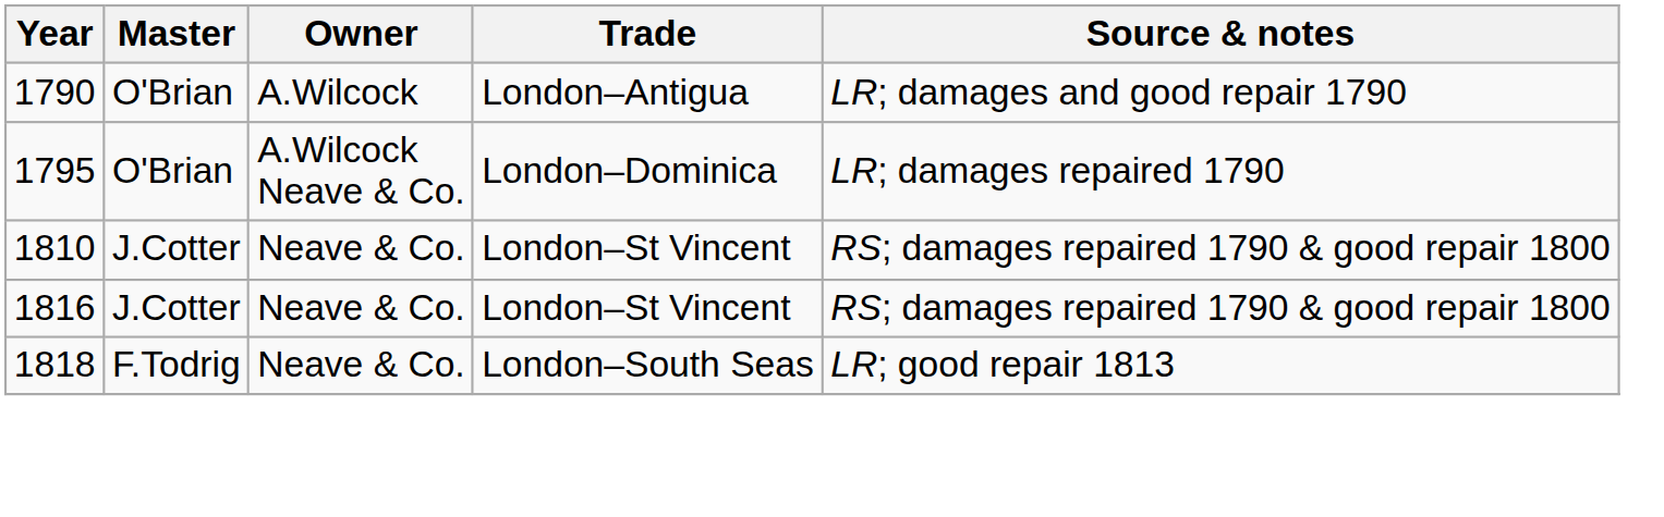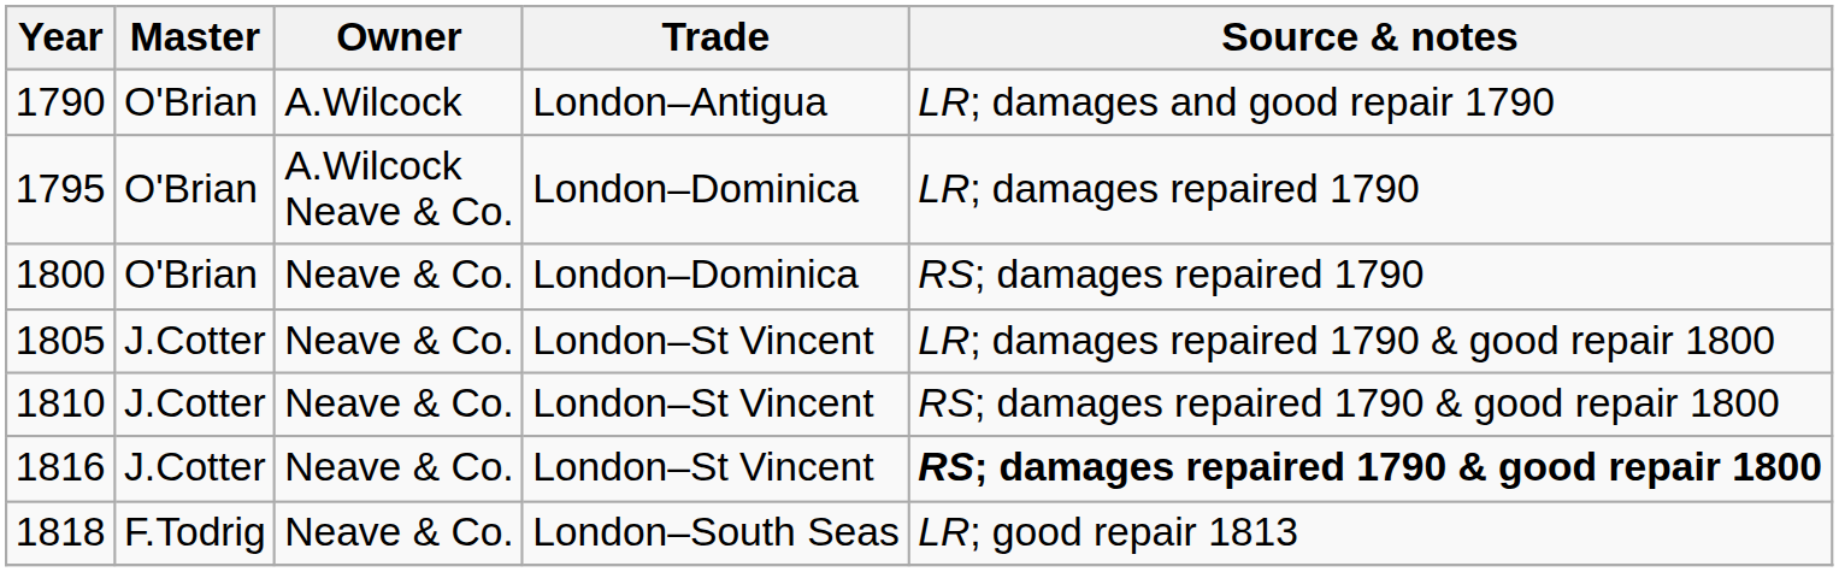 <table class=" wikitable">
 <tr>
 <th>Year</th>
 <th>Master</th>
 <th>Owner</th>
 <th>Trade</th>
 <th>Source & notes</th>
 </tr>
 <tr>
 <td>1790</td>
 <td>O'Brian</td>
 <td>A.Wilcock</td>
 <td>London–Antigua</td>
 <td><em>LR</em>; damages and good repair 1790</td>
 </tr>
 <tr>
 <td>1795</td>
 <td>O'Brian</td>
 <td>A.Wilcock<br>Neave & Co.</td>
 <td>London–Dominica</td>
 <td><em>LR</em>; damages repaired 1790</td>
 </tr>
 <tr>
+<td>1800</td>
+<td>O'Brian</td>
+<td>Neave & Co.</td>
+<td>London–Dominica</td>
+<td><em>RS</em>; damages repaired 1790</td>
+</tr>
+<tr>
+<td>1805</td>
+<td>J.Cotter</td>
+<td>Neave & Co.</td>
+<td>London–St Vincent</td>
+<td><em>LR</em>; damages repaired 1790 & good repair 1800</td>
+</tr>
+<tr>
 <td>1810</td>
 <td>J.Cotter</td>
 <td>Neave & Co.</td>
 <td>London–St Vincent</td>
 <td><em>RS</em>; damages repaired 1790 & good repair 1800</td>
 </tr>
 <tr>
 <td>1816</td>
 <td>J.Cotter</td>
 <td>Neave & Co.</td>
 <td>London–St Vincent</td>
-<td><em>RS</em>; damages repaired 1790 & good repair 1800</td>
+<td><strong><em>RS</em>; damages repaired 1790 & good repair 1800</strong></td>
 </tr>
 <tr>
 <td>1818</td>
 <td>F.Todrig</td>
 <td>Neave & Co.</td>
 <td>London–South Seas</td>
 <td><em>LR</em>; good repair 1813</td>
 </tr>
 <tr>
 </tr>
 </table>
